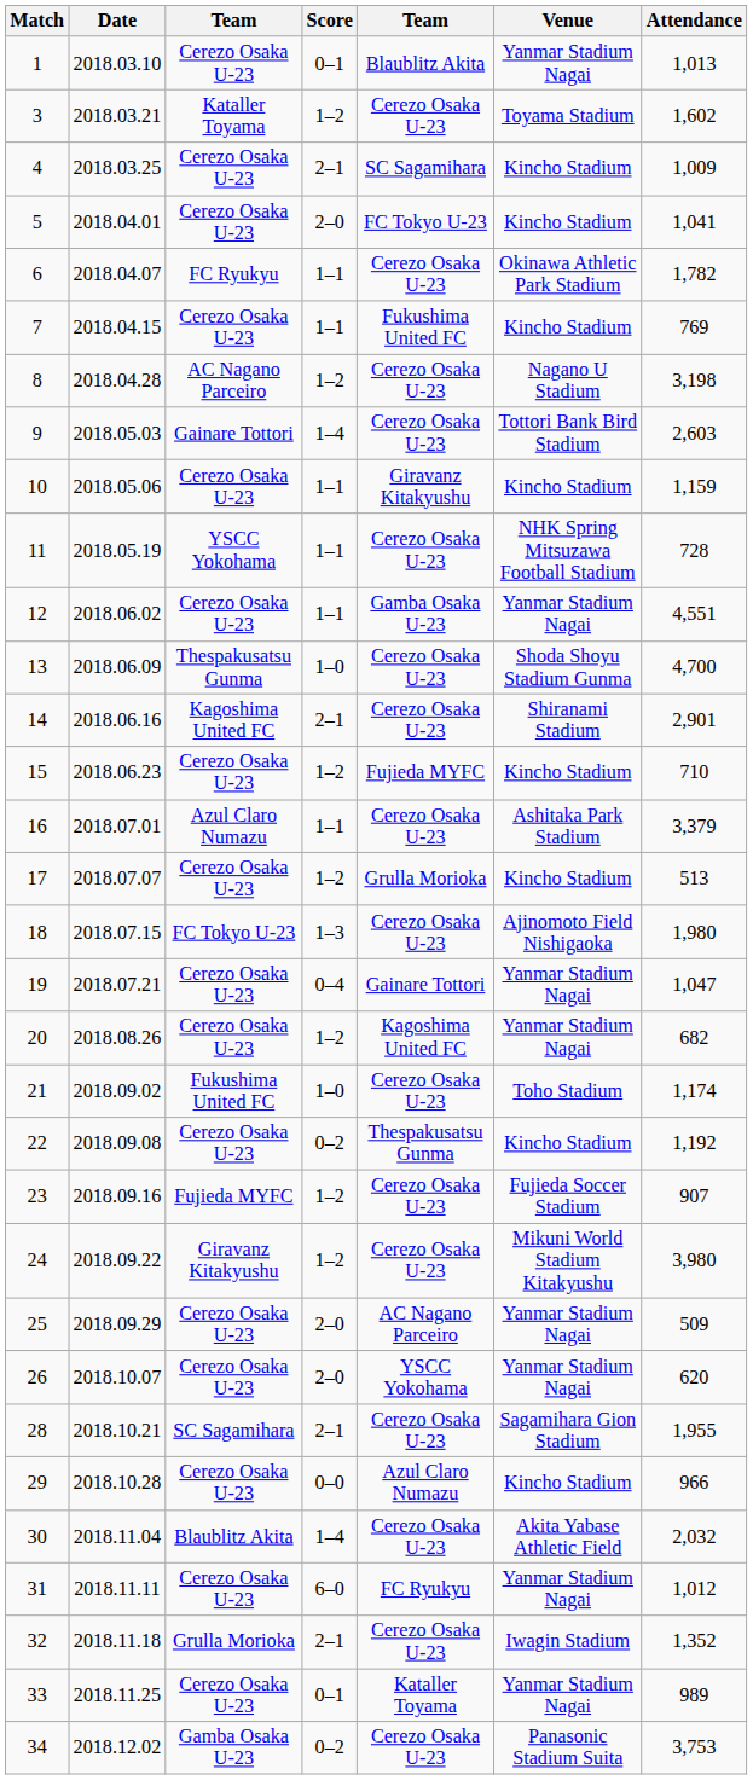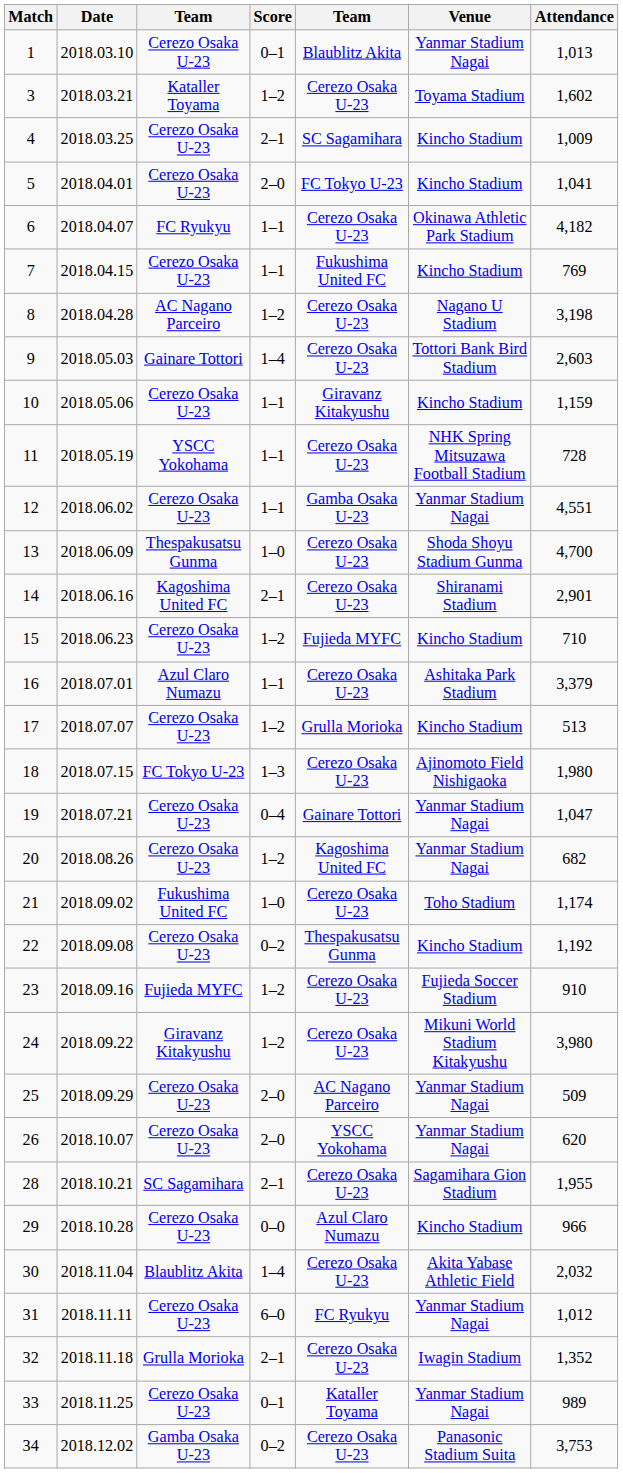 <table class="wikitable" style="text-align:center;">
 <tr>
 <th>Match</th>
 <th>Date</th>
 <th>Team</th>
 <th>Score</th>
 <th>Team</th>
 <th>Venue</th>
 <th>Attendance</th>
 </tr>
 <tr>
 <td>1</td>
 <td>2018.03.10</td>
 <td><a href='#'>Cerezo Osaka U-23</a></td>
 <td>0–1</td>
 <td><a href='#'>Blaublitz Akita</a></td>
 <td><a href='#'>Yanmar Stadium Nagai</a></td>
 <td>1,013</td>
 </tr>
 <tr>
 <td>3</td>
 <td>2018.03.21</td>
 <td><a href='#'>Kataller Toyama</a></td>
 <td>1–2</td>
 <td><a href='#'>Cerezo Osaka U-23</a></td>
 <td><a href='#'>Toyama Stadium</a></td>
 <td>1,602</td>
 </tr>
 <tr>
 <td>4</td>
 <td>2018.03.25</td>
 <td><a href='#'>Cerezo Osaka U-23</a></td>
 <td>2–1</td>
 <td><a href='#'>SC Sagamihara</a></td>
 <td><a href='#'>Kincho Stadium</a></td>
 <td>1,009</td>
 </tr>
 <tr>
 <td>5</td>
 <td>2018.04.01</td>
 <td><a href='#'>Cerezo Osaka U-23</a></td>
 <td>2–0</td>
 <td><a href='#'>FC Tokyo U-23</a></td>
 <td><a href='#'>Kincho Stadium</a></td>
 <td>1,041</td>
 </tr>
 <tr>
 <td>6</td>
 <td>2018.04.07</td>
 <td><a href='#'>FC Ryukyu</a></td>
 <td>1–1</td>
 <td><a href='#'>Cerezo Osaka U-23</a></td>
 <td><a href='#'>Okinawa Athletic Park Stadium</a></td>
-<td>1,782</td>
+<td>4,182</td>
 </tr>
 <tr>
 <td>7</td>
 <td>2018.04.15</td>
 <td><a href='#'>Cerezo Osaka U-23</a></td>
 <td>1–1</td>
 <td><a href='#'>Fukushima United FC</a></td>
 <td><a href='#'>Kincho Stadium</a></td>
 <td>769</td>
 </tr>
 <tr>
 <td>8</td>
 <td>2018.04.28</td>
 <td><a href='#'>AC Nagano Parceiro</a></td>
 <td>1–2</td>
 <td><a href='#'>Cerezo Osaka U-23</a></td>
 <td><a href='#'>Nagano U Stadium</a></td>
 <td>3,198</td>
 </tr>
 <tr>
 <td>9</td>
 <td>2018.05.03</td>
 <td><a href='#'>Gainare Tottori</a></td>
 <td>1–4</td>
 <td><a href='#'>Cerezo Osaka U-23</a></td>
 <td><a href='#'>Tottori Bank Bird Stadium</a></td>
 <td>2,603</td>
 </tr>
 <tr>
 <td>10</td>
 <td>2018.05.06</td>
 <td><a href='#'>Cerezo Osaka U-23</a></td>
 <td>1–1</td>
 <td><a href='#'>Giravanz Kitakyushu</a></td>
 <td><a href='#'>Kincho Stadium</a></td>
 <td>1,159</td>
 </tr>
 <tr>
 <td>11</td>
 <td>2018.05.19</td>
 <td><a href='#'>YSCC Yokohama</a></td>
 <td>1–1</td>
 <td><a href='#'>Cerezo Osaka U-23</a></td>
 <td><a href='#'>NHK Spring Mitsuzawa Football Stadium</a></td>
 <td>728</td>
 </tr>
 <tr>
 <td>12</td>
 <td>2018.06.02</td>
 <td><a href='#'>Cerezo Osaka U-23</a></td>
 <td>1–1</td>
 <td><a href='#'>Gamba Osaka U-23</a></td>
 <td><a href='#'>Yanmar Stadium Nagai</a></td>
 <td>4,551</td>
 </tr>
 <tr>
 <td>13</td>
 <td>2018.06.09</td>
 <td><a href='#'>Thespakusatsu Gunma</a></td>
 <td>1–0</td>
 <td><a href='#'>Cerezo Osaka U-23</a></td>
 <td><a href='#'>Shoda Shoyu Stadium Gunma</a></td>
 <td>4,700</td>
 </tr>
 <tr>
 <td>14</td>
 <td>2018.06.16</td>
 <td><a href='#'>Kagoshima United FC</a></td>
 <td>2–1</td>
 <td><a href='#'>Cerezo Osaka U-23</a></td>
 <td><a href='#'>Shiranami Stadium</a></td>
 <td>2,901</td>
 </tr>
 <tr>
 <td>15</td>
 <td>2018.06.23</td>
 <td><a href='#'>Cerezo Osaka U-23</a></td>
 <td>1–2</td>
 <td><a href='#'>Fujieda MYFC</a></td>
 <td><a href='#'>Kincho Stadium</a></td>
 <td>710</td>
 </tr>
 <tr>
 <td>16</td>
 <td>2018.07.01</td>
 <td><a href='#'>Azul Claro Numazu</a></td>
 <td>1–1</td>
 <td><a href='#'>Cerezo Osaka U-23</a></td>
 <td><a href='#'>Ashitaka Park Stadium</a></td>
 <td>3,379</td>
 </tr>
 <tr>
 <td>17</td>
 <td>2018.07.07</td>
 <td><a href='#'>Cerezo Osaka U-23</a></td>
 <td>1–2</td>
 <td><a href='#'>Grulla Morioka</a></td>
 <td><a href='#'>Kincho Stadium</a></td>
 <td>513</td>
 </tr>
 <tr>
 <td>18</td>
 <td>2018.07.15</td>
 <td><a href='#'>FC Tokyo U-23</a></td>
 <td>1–3</td>
 <td><a href='#'>Cerezo Osaka U-23</a></td>
 <td><a href='#'>Ajinomoto Field Nishigaoka</a></td>
 <td>1,980</td>
 </tr>
 <tr>
 <td>19</td>
 <td>2018.07.21</td>
 <td><a href='#'>Cerezo Osaka U-23</a></td>
 <td>0–4</td>
 <td><a href='#'>Gainare Tottori</a></td>
 <td><a href='#'>Yanmar Stadium Nagai</a></td>
 <td>1,047</td>
 </tr>
 <tr>
 <td>20</td>
 <td>2018.08.26</td>
 <td><a href='#'>Cerezo Osaka U-23</a></td>
 <td>1–2</td>
 <td><a href='#'>Kagoshima United FC</a></td>
 <td><a href='#'>Yanmar Stadium Nagai</a></td>
 <td>682</td>
 </tr>
 <tr>
 <td>21</td>
 <td>2018.09.02</td>
 <td><a href='#'>Fukushima United FC</a></td>
 <td>1–0</td>
 <td><a href='#'>Cerezo Osaka U-23</a></td>
 <td><a href='#'>Toho Stadium</a></td>
 <td>1,174</td>
 </tr>
 <tr>
 <td>22</td>
 <td>2018.09.08</td>
 <td><a href='#'>Cerezo Osaka U-23</a></td>
 <td>0–2</td>
 <td><a href='#'>Thespakusatsu Gunma</a></td>
 <td><a href='#'>Kincho Stadium</a></td>
 <td>1,192</td>
 </tr>
 <tr>
 <td>23</td>
 <td>2018.09.16</td>
 <td><a href='#'>Fujieda MYFC</a></td>
 <td>1–2</td>
 <td><a href='#'>Cerezo Osaka U-23</a></td>
 <td><a href='#'>Fujieda Soccer Stadium</a></td>
-<td>907</td>
+<td>910</td>
 </tr>
 <tr>
 <td>24</td>
 <td>2018.09.22</td>
 <td><a href='#'>Giravanz Kitakyushu</a></td>
 <td>1–2</td>
 <td><a href='#'>Cerezo Osaka U-23</a></td>
 <td><a href='#'>Mikuni World Stadium Kitakyushu</a></td>
 <td>3,980</td>
 </tr>
 <tr>
 <td>25</td>
 <td>2018.09.29</td>
 <td><a href='#'>Cerezo Osaka U-23</a></td>
 <td>2–0</td>
 <td><a href='#'>AC Nagano Parceiro</a></td>
 <td><a href='#'>Yanmar Stadium Nagai</a></td>
 <td>509</td>
 </tr>
 <tr>
 <td>26</td>
 <td>2018.10.07</td>
 <td><a href='#'>Cerezo Osaka U-23</a></td>
 <td>2–0</td>
 <td><a href='#'>YSCC Yokohama</a></td>
 <td><a href='#'>Yanmar Stadium Nagai</a></td>
 <td>620</td>
 </tr>
 <tr>
 <td>28</td>
 <td>2018.10.21</td>
 <td><a href='#'>SC Sagamihara</a></td>
 <td>2–1</td>
 <td><a href='#'>Cerezo Osaka U-23</a></td>
 <td><a href='#'>Sagamihara Gion Stadium</a></td>
 <td>1,955</td>
 </tr>
 <tr>
 <td>29</td>
 <td>2018.10.28</td>
 <td><a href='#'>Cerezo Osaka U-23</a></td>
 <td>0–0</td>
 <td><a href='#'>Azul Claro Numazu</a></td>
 <td><a href='#'>Kincho Stadium</a></td>
 <td>966</td>
 </tr>
 <tr>
 <td>30</td>
 <td>2018.11.04</td>
 <td><a href='#'>Blaublitz Akita</a></td>
 <td>1–4</td>
 <td><a href='#'>Cerezo Osaka U-23</a></td>
 <td><a href='#'>Akita Yabase Athletic Field</a></td>
 <td>2,032</td>
 </tr>
 <tr>
 <td>31</td>
 <td>2018.11.11</td>
 <td><a href='#'>Cerezo Osaka U-23</a></td>
 <td>6–0</td>
 <td><a href='#'>FC Ryukyu</a></td>
 <td><a href='#'>Yanmar Stadium Nagai</a></td>
 <td>1,012</td>
 </tr>
 <tr>
 <td>32</td>
 <td>2018.11.18</td>
 <td><a href='#'>Grulla Morioka</a></td>
 <td>2–1</td>
 <td><a href='#'>Cerezo Osaka U-23</a></td>
 <td><a href='#'>Iwagin Stadium</a></td>
 <td>1,352</td>
 </tr>
 <tr>
 <td>33</td>
 <td>2018.11.25</td>
 <td><a href='#'>Cerezo Osaka U-23</a></td>
 <td>0–1</td>
 <td><a href='#'>Kataller Toyama</a></td>
 <td><a href='#'>Yanmar Stadium Nagai</a></td>
 <td>989</td>
 </tr>
 <tr>
 <td>34</td>
 <td>2018.12.02</td>
 <td><a href='#'>Gamba Osaka U-23</a></td>
 <td>0–2</td>
 <td><a href='#'>Cerezo Osaka U-23</a></td>
 <td><a href='#'>Panasonic Stadium Suita</a></td>
 <td>3,753</td>
 </tr>
 </table>
